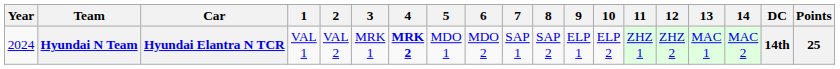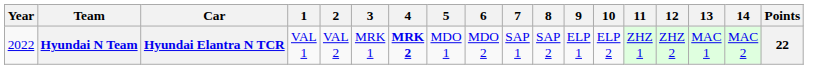 <table class="wikitable" style="text-align:center; font-size:85%">
 <tr>
 <th>Year</th>
 <th>Team</th>
 <th>Car</th>
 <th>1</th>
 <th>2</th>
 <th>3</th>
 <th>4</th>
 <th>5</th>
 <th>6</th>
 <th>7</th>
 <th>8</th>
 <th>9</th>
 <th>10</th>
 <th>11</th>
 <th>12</th>
 <th>13</th>
 <th>14</th>
-<th>DC</th>
 <th>Points</th>
 </tr>
 <tr>
-<td><a href='#'>2024</a></td>
+<td><a href='#'>2022</a></td>
 <th><a href='#'>Hyundai N Team</a></th>
 <th><a href='#'>Hyundai Elantra N TCR</a></th>
 <td><a href='#'>VAL<br>1</a></td>
 <td><a href='#'>VAL<br>2</a></td>
 <td><a href='#'>MRK<br>1</a></td>
 <td><strong><a href='#'>MRK<br>2</a></strong></td>
 <td><a href='#'>MDO<br>1</a></td>
 <td><a href='#'>MDO<br>2</a></td>
 <td><a href='#'>SAP<br>1</a></td>
 <td><a href='#'>SAP<br>2</a></td>
 <td><a href='#'>ELP<br>1</a></td>
 <td><a href='#'>ELP<br>2</a></td>
 <td style="background:#DFFFDF;"><a href='#'>ZHZ<br>1</a><br></td>
 <td style="background:#DFFFDF;"><a href='#'>ZHZ<br>2</a><br></td>
 <td style="background:#DFFFDF;"><a href='#'>MAC<br>1</a><br></td>
 <td style="background:#DFFFDF;"><a href='#'>MAC<br>2</a><br></td>
-<th>14th</th>
-<th>25</th>
+<th>22</th>
 </tr>
 </table>
